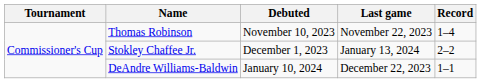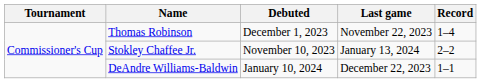 <table class="wikitable">
 <tr>
 <th>Tournament</th>
 <th>Name</th>
 <th>Debuted</th>
 <th>Last game</th>
 <th>Record</th>
 </tr>
 <tr>
 <td rowspan="3"><a href='#'>Commissioner's Cup</a></td>
 <td><a href='#'>Thomas Robinson</a></td>
-<td>November 10, 2023 </td>
+<td>December 1, 2023 </td>
 <td>November 22, 2023 </td>
 <td>1–4</td>
 </tr>
 <tr>
 <td><a href='#'>Stokley Chaffee Jr.</a></td>
-<td>December 1, 2023 </td>
+<td>November 10, 2023 </td>
 <td>January 13, 2024 </td>
 <td>2–2</td>
 </tr>
 <tr>
 <td><a href='#'>DeAndre Williams-Baldwin</a></td>
 <td>January 10, 2024 </td>
 <td>December 22, 2023 </td>
 <td>1–1</td>
 </tr>
 </table>
